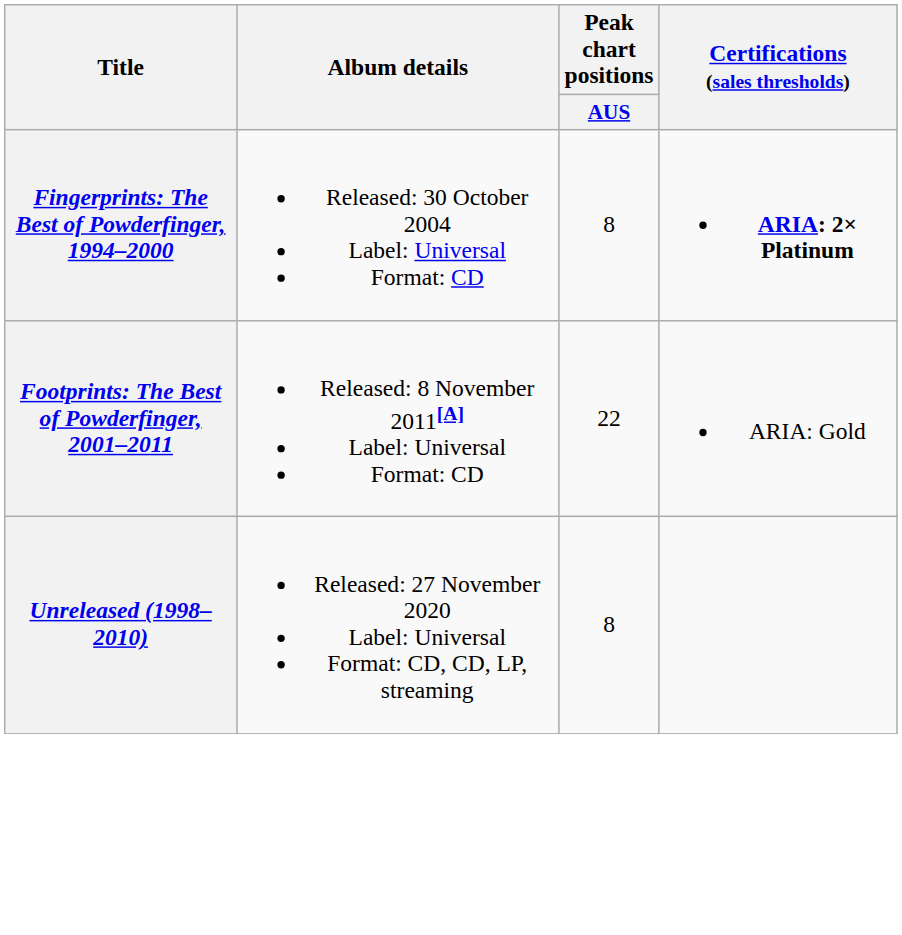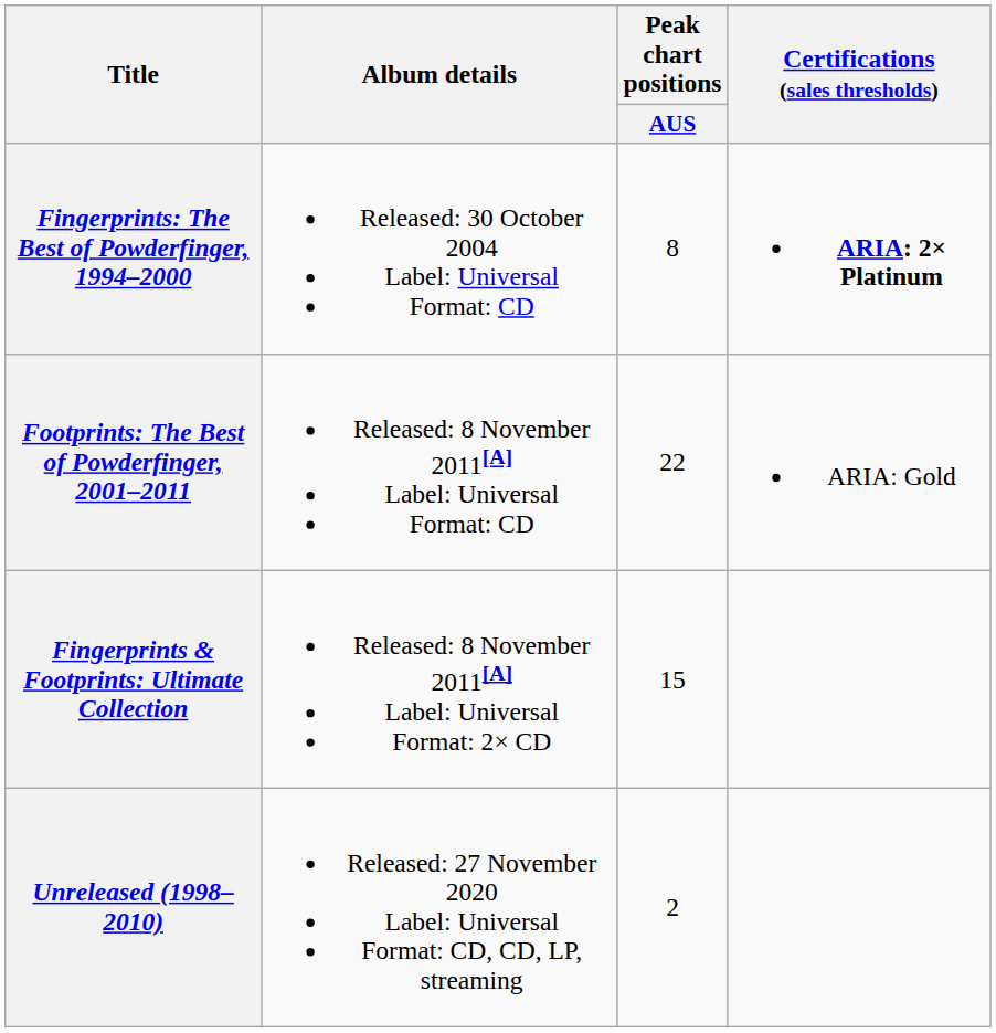 <table class="wikitable plainrowheaders" style="text-align:center;">
 <tr>
 <th scope="col" rowspan="2" style="width:12em;">Title</th>
 <th scope="col" rowspan="2" style="width:18em;">Album details</th>
 <th scope="col" colspan="1">Peak chart positions</th>
 <th scope="col" rowspan="2" style="width:12em;"><a href='#'>Certifications</a><br><small>(<a href='#'>sales thresholds</a>)</small></th>
 </tr>
 <tr>
 <th scope="col" style="width:3em;font-size:90%;"><a href='#'>AUS</a><br></th>
 </tr>
 <tr>
 <th scope="row"><em><a href='#'>Fingerprints: The Best of Powderfinger, 1994–2000</a></em></th>
 <td><br><ul><li>Released: 30 October 2004</li><li>Label: <a href='#'>Universal</a></li><li>Format: <a href='#'>CD</a></li></ul></td>
 <td>8</td>
 <td><strong><br><ul><li><a href='#'>ARIA</a>: 2× Platinum</li></ul></strong></td>
 </tr>
 <tr>
 <th scope="row"><em><a href='#'>Footprints: The Best of Powderfinger, 2001–2011</a></em></th>
 <td><br><ul><li>Released: 8 November 2011<sup><a href='#'><strong>[A]</strong></a></sup></li><li>Label: Universal</li><li>Format: CD</li></ul></td>
 <td>22</td>
 <td><br><ul><li>ARIA: Gold</li></ul></td>
 </tr>
 <tr>
+<th scope="row"><em><a href='#'>Fingerprints & Footprints: Ultimate Collection</a></em></th>
+<td><br><ul><li>Released: 8 November 2011<sup><a href='#'><strong>[A]</strong></a></sup></li><li>Label: Universal</li><li>Format: 2× CD</li></ul></td>
+<td>15</td>
+<td></td>
+</tr>
+<tr>
 <th scope="row"><em><a href='#'>Unreleased (1998–2010)</a></em></th>
 <td><br><ul><li>Released: 27 November 2020</li><li>Label: Universal</li><li>Format: CD, CD, LP, streaming</li></ul></td>
-<td>8</td>
+<td>2</td>
 <td></td>
 </tr>
 </table>
